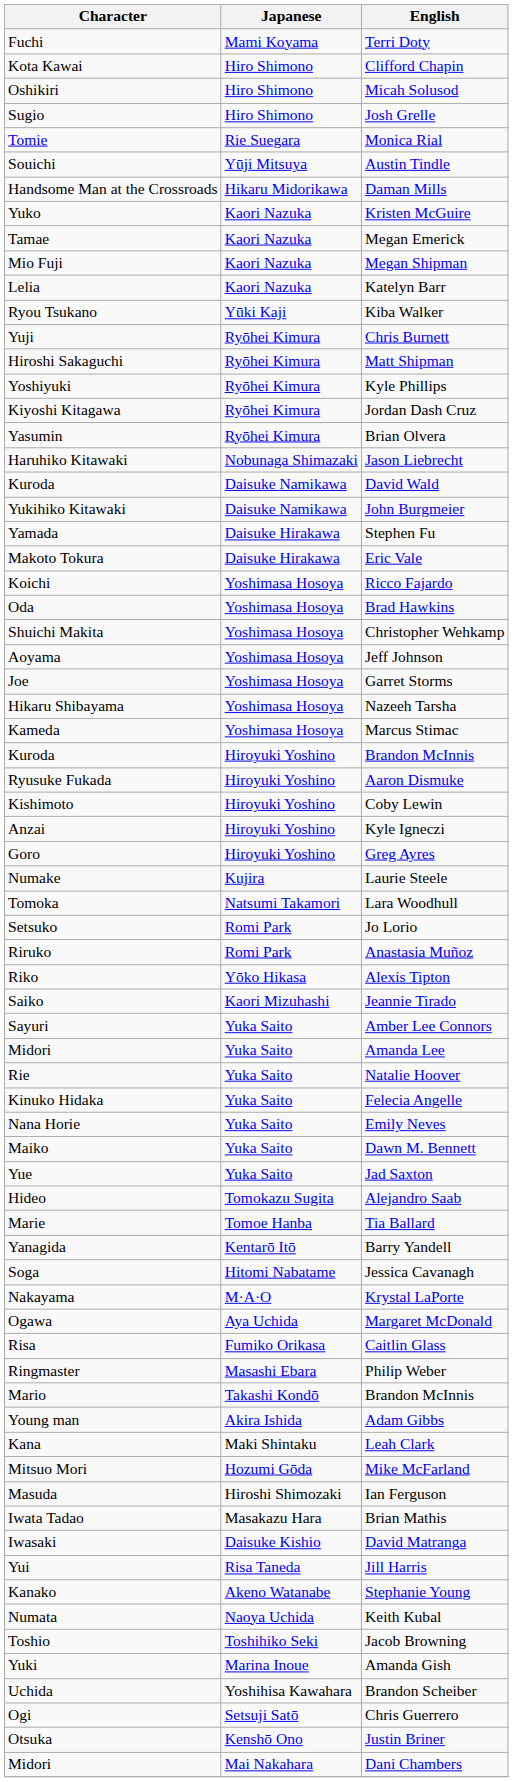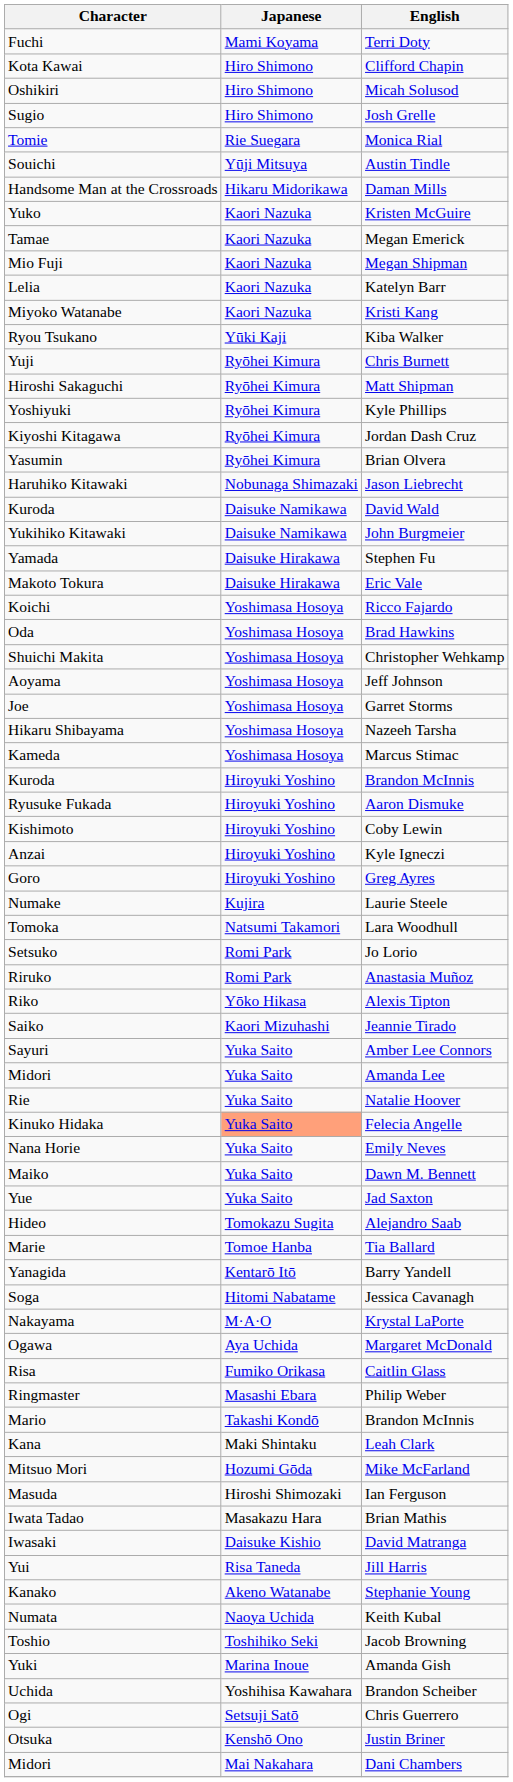 <table class="wikitable sortable mw-collapsible mw-collapsed">
 <tr>
 <th>Character</th>
 <th>Japanese</th>
 <th>English</th>
 </tr>
 <tr>
 <td>Fuchi</td>
 <td><a href='#'>Mami Koyama</a></td>
 <td><a href='#'>Terri Doty</a></td>
 </tr>
 <tr>
 <td>Kota Kawai</td>
 <td><a href='#'>Hiro Shimono</a></td>
 <td><a href='#'>Clifford Chapin</a></td>
 </tr>
 <tr>
 <td>Oshikiri</td>
 <td><a href='#'>Hiro Shimono</a></td>
 <td><a href='#'>Micah Solusod</a></td>
 </tr>
 <tr>
 <td>Sugio</td>
 <td><a href='#'>Hiro Shimono</a></td>
 <td><a href='#'>Josh Grelle</a></td>
 </tr>
 <tr>
 <td><a href='#'>Tomie</a></td>
 <td><a href='#'>Rie Suegara</a></td>
 <td><a href='#'>Monica Rial</a></td>
 </tr>
 <tr>
 <td>Souichi</td>
 <td><a href='#'>Yūji Mitsuya</a></td>
 <td><a href='#'>Austin Tindle</a></td>
 </tr>
 <tr>
 <td>Handsome Man at the Crossroads</td>
 <td><a href='#'>Hikaru Midorikawa</a></td>
 <td><a href='#'>Daman Mills</a></td>
 </tr>
 <tr>
 <td>Yuko</td>
 <td><a href='#'>Kaori Nazuka</a></td>
 <td><a href='#'>Kristen McGuire</a></td>
 </tr>
 <tr>
 <td>Tamae</td>
 <td><a href='#'>Kaori Nazuka</a></td>
 <td>Megan Emerick</td>
 </tr>
 <tr>
 <td>Mio Fuji</td>
 <td><a href='#'>Kaori Nazuka</a></td>
 <td><a href='#'>Megan Shipman</a></td>
 </tr>
 <tr>
 <td>Lelia</td>
 <td><a href='#'>Kaori Nazuka</a></td>
 <td>Katelyn Barr</td>
+</tr>
+<tr>
+<td>Miyoko Watanabe</td>
+<td><a href='#'>Kaori Nazuka</a></td>
+<td><a href='#'>Kristi Kang</a></td>
 </tr>
 <tr>
 <td>Ryou Tsukano</td>
 <td><a href='#'>Yūki Kaji</a></td>
 <td>Kiba Walker</td>
 </tr>
 <tr>
 <td>Yuji</td>
 <td><a href='#'>Ryōhei Kimura</a></td>
 <td><a href='#'>Chris Burnett</a></td>
 </tr>
 <tr>
 <td>Hiroshi Sakaguchi</td>
 <td><a href='#'>Ryōhei Kimura</a></td>
 <td><a href='#'>Matt Shipman</a></td>
 </tr>
 <tr>
 <td>Yoshiyuki</td>
 <td><a href='#'>Ryōhei Kimura</a></td>
 <td>Kyle Phillips</td>
 </tr>
 <tr>
 <td>Kiyoshi Kitagawa</td>
 <td><a href='#'>Ryōhei Kimura</a></td>
 <td>Jordan Dash Cruz</td>
 </tr>
 <tr>
 <td>Yasumin</td>
 <td><a href='#'>Ryōhei Kimura</a></td>
 <td>Brian Olvera</td>
 </tr>
 <tr>
 <td>Haruhiko Kitawaki</td>
 <td><a href='#'>Nobunaga Shimazaki</a></td>
 <td><a href='#'>Jason Liebrecht</a></td>
 </tr>
 <tr>
 <td>Kuroda</td>
 <td><a href='#'>Daisuke Namikawa</a></td>
 <td><a href='#'>David Wald</a></td>
 </tr>
 <tr>
 <td>Yukihiko Kitawaki</td>
 <td><a href='#'>Daisuke Namikawa</a></td>
 <td><a href='#'>John Burgmeier</a></td>
 </tr>
 <tr>
 <td>Yamada</td>
 <td><a href='#'>Daisuke Hirakawa</a></td>
 <td>Stephen Fu</td>
 </tr>
 <tr>
 <td>Makoto Tokura</td>
 <td><a href='#'>Daisuke Hirakawa</a></td>
 <td><a href='#'>Eric Vale</a></td>
 </tr>
 <tr>
 <td>Koichi</td>
 <td><a href='#'>Yoshimasa Hosoya</a></td>
 <td><a href='#'>Ricco Fajardo</a></td>
 </tr>
 <tr>
 <td>Oda</td>
 <td><a href='#'>Yoshimasa Hosoya</a></td>
 <td><a href='#'>Brad Hawkins</a></td>
 </tr>
 <tr>
 <td>Shuichi Makita</td>
 <td><a href='#'>Yoshimasa Hosoya</a></td>
 <td>Christopher Wehkamp</td>
 </tr>
 <tr>
 <td>Aoyama</td>
 <td><a href='#'>Yoshimasa Hosoya</a></td>
 <td>Jeff Johnson</td>
 </tr>
 <tr>
 <td>Joe</td>
 <td><a href='#'>Yoshimasa Hosoya</a></td>
 <td>Garret Storms</td>
 </tr>
 <tr>
 <td>Hikaru Shibayama</td>
 <td><a href='#'>Yoshimasa Hosoya</a></td>
 <td>Nazeeh Tarsha</td>
 </tr>
 <tr>
 <td>Kameda</td>
 <td><a href='#'>Yoshimasa Hosoya</a></td>
 <td>Marcus Stimac</td>
 </tr>
 <tr>
 <td>Kuroda</td>
 <td><a href='#'>Hiroyuki Yoshino</a></td>
 <td><a href='#'>Brandon McInnis</a></td>
 </tr>
 <tr>
 <td>Ryusuke Fukada</td>
 <td><a href='#'>Hiroyuki Yoshino</a></td>
 <td><a href='#'>Aaron Dismuke</a></td>
 </tr>
 <tr>
 <td>Kishimoto</td>
 <td><a href='#'>Hiroyuki Yoshino</a></td>
 <td>Coby Lewin</td>
 </tr>
 <tr>
 <td>Anzai</td>
 <td><a href='#'>Hiroyuki Yoshino</a></td>
 <td>Kyle Igneczi</td>
 </tr>
 <tr>
 <td>Goro</td>
 <td><a href='#'>Hiroyuki Yoshino</a></td>
 <td><a href='#'>Greg Ayres</a></td>
 </tr>
 <tr>
 <td>Numake</td>
 <td><a href='#'>Kujira</a></td>
 <td>Laurie Steele</td>
 </tr>
 <tr>
 <td>Tomoka</td>
 <td><a href='#'>Natsumi Takamori</a></td>
 <td>Lara Woodhull</td>
 </tr>
 <tr>
 <td>Setsuko</td>
 <td><a href='#'>Romi Park</a></td>
 <td>Jo Lorio</td>
 </tr>
 <tr>
 <td>Riruko</td>
 <td><a href='#'>Romi Park</a></td>
 <td><a href='#'>Anastasia Muñoz</a></td>
 </tr>
 <tr>
 <td>Riko</td>
 <td><a href='#'>Yōko Hikasa</a></td>
 <td><a href='#'>Alexis Tipton</a></td>
 </tr>
 <tr>
 <td>Saiko</td>
 <td><a href='#'>Kaori Mizuhashi</a></td>
 <td><a href='#'>Jeannie Tirado</a></td>
 </tr>
 <tr>
 <td>Sayuri</td>
 <td><a href='#'>Yuka Saito</a></td>
 <td><a href='#'>Amber Lee Connors</a></td>
 </tr>
 <tr>
 <td>Midori</td>
 <td><a href='#'>Yuka Saito</a></td>
 <td><a href='#'>Amanda Lee</a></td>
 </tr>
 <tr>
 <td>Rie</td>
 <td><a href='#'>Yuka Saito</a></td>
 <td><a href='#'>Natalie Hoover</a></td>
 </tr>
 <tr>
 <td>Kinuko Hidaka</td>
-<td><a href='#'>Yuka Saito</a></td>
+<td style="background: lightsalmon;"><a href='#'>Yuka Saito</a></td>
 <td><a href='#'>Felecia Angelle</a></td>
 </tr>
 <tr>
 <td>Nana Horie</td>
 <td><a href='#'>Yuka Saito</a></td>
 <td><a href='#'>Emily Neves</a></td>
 </tr>
 <tr>
 <td>Maiko</td>
 <td><a href='#'>Yuka Saito</a></td>
 <td><a href='#'>Dawn M. Bennett</a></td>
 </tr>
 <tr>
 <td>Yue</td>
 <td><a href='#'>Yuka Saito</a></td>
 <td><a href='#'>Jad Saxton</a></td>
 </tr>
 <tr>
 <td>Hideo</td>
 <td><a href='#'>Tomokazu Sugita</a></td>
 <td><a href='#'>Alejandro Saab</a></td>
 </tr>
 <tr>
 <td>Marie</td>
 <td><a href='#'>Tomoe Hanba</a></td>
 <td><a href='#'>Tia Ballard</a></td>
 </tr>
 <tr>
 <td>Yanagida</td>
 <td><a href='#'>Kentarō Itō</a></td>
 <td>Barry Yandell</td>
 </tr>
 <tr>
 <td>Soga</td>
 <td><a href='#'>Hitomi Nabatame</a></td>
 <td>Jessica Cavanagh</td>
 </tr>
 <tr>
 <td>Nakayama</td>
 <td><a href='#'>M·A·O</a></td>
 <td><a href='#'>Krystal LaPorte</a></td>
 </tr>
 <tr>
 <td>Ogawa</td>
 <td><a href='#'>Aya Uchida</a></td>
 <td><a href='#'>Margaret McDonald</a></td>
 </tr>
 <tr>
 <td>Risa</td>
 <td><a href='#'>Fumiko Orikasa</a></td>
 <td><a href='#'>Caitlin Glass</a></td>
 </tr>
 <tr>
 <td>Ringmaster</td>
 <td><a href='#'>Masashi Ebara</a></td>
 <td>Philip Weber</td>
 </tr>
 <tr>
 <td>Mario</td>
 <td><a href='#'>Takashi Kondō</a></td>
 <td>Brandon McInnis</td>
-</tr>
-<tr>
-<td>Young man</td>
-<td><a href='#'>Akira Ishida</a></td>
-<td><a href='#'>Adam Gibbs</a></td>
 </tr>
 <tr>
 <td>Kana</td>
 <td>Maki Shintaku</td>
 <td><a href='#'>Leah Clark</a></td>
 </tr>
 <tr>
 <td>Mitsuo Mori</td>
 <td><a href='#'>Hozumi Gōda</a></td>
 <td><a href='#'>Mike McFarland</a></td>
 </tr>
 <tr>
 <td>Masuda</td>
 <td>Hiroshi Shimozaki</td>
 <td>Ian Ferguson</td>
 </tr>
 <tr>
 <td>Iwata Tadao</td>
 <td>Masakazu Hara</td>
 <td>Brian Mathis</td>
 </tr>
 <tr>
 <td>Iwasaki</td>
 <td><a href='#'>Daisuke Kishio</a></td>
 <td><a href='#'>David Matranga</a></td>
 </tr>
 <tr>
 <td>Yui</td>
 <td><a href='#'>Risa Taneda</a></td>
 <td><a href='#'>Jill Harris</a></td>
 </tr>
 <tr>
 <td>Kanako</td>
 <td><a href='#'>Akeno Watanabe</a></td>
 <td><a href='#'>Stephanie Young</a></td>
 </tr>
 <tr>
 <td>Numata</td>
 <td><a href='#'>Naoya Uchida</a></td>
 <td>Keith Kubal</td>
 </tr>
 <tr>
 <td>Toshio</td>
 <td><a href='#'>Toshihiko Seki</a></td>
 <td>Jacob Browning</td>
 </tr>
 <tr>
 <td>Yuki</td>
 <td><a href='#'>Marina Inoue</a></td>
 <td>Amanda Gish</td>
 </tr>
 <tr>
 <td>Uchida</td>
 <td>Yoshihisa Kawahara</td>
 <td>Brandon Scheiber</td>
 </tr>
 <tr>
 <td>Ogi</td>
 <td><a href='#'>Setsuji Satō</a></td>
 <td>Chris Guerrero</td>
 </tr>
 <tr>
 <td>Otsuka</td>
 <td><a href='#'>Kenshō Ono</a></td>
 <td><a href='#'>Justin Briner</a></td>
 </tr>
 <tr>
 <td>Midori</td>
 <td><a href='#'>Mai Nakahara</a></td>
 <td><a href='#'>Dani Chambers</a></td>
 </tr>
 <tr>
 </tr>
 </table>
